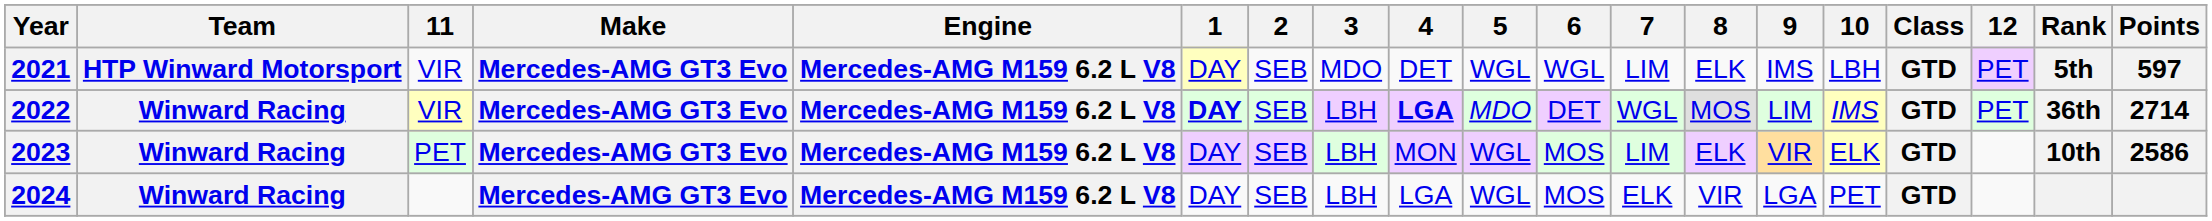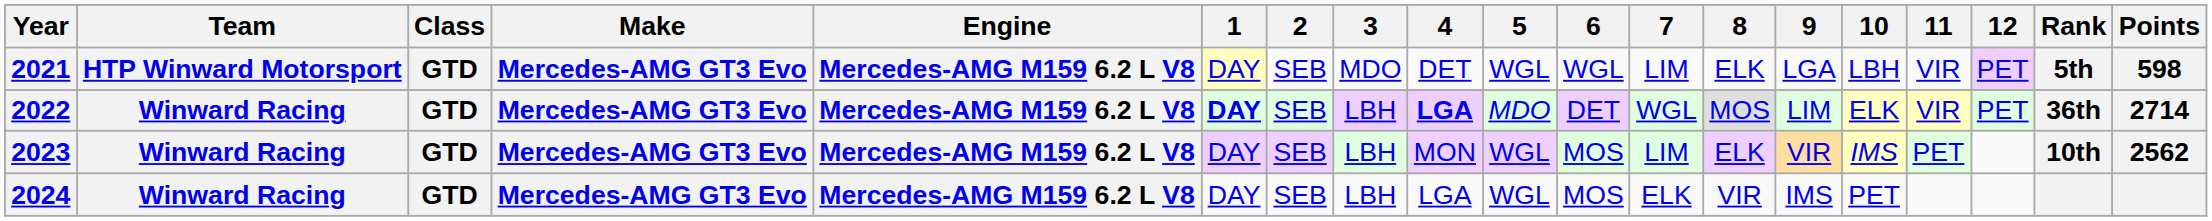 <table class="wikitable" style="text-align:center; font-size:90%">
 <tr>
 <th>Year</th>
 <th>Team</th>
-<th>11</th>
+<th>Class</th>
 <th>Make</th>
 <th>Engine</th>
 <th>1</th>
 <th>2</th>
 <th>3</th>
 <th>4</th>
 <th>5</th>
 <th>6</th>
 <th>7</th>
 <th>8</th>
 <th>9</th>
 <th>10</th>
-<th>Class</th>
+<th>11</th>
 <th>12</th>
 <th>Rank</th>
 <th>Points</th>
 </tr>
 <tr>
 <th><a href='#'>2021</a></th>
 <th><a href='#'>HTP Winward Motorsport</a></th>
-<td><a href='#'>VIR</a></td>
+<th>GTD</th>
 <th><a href='#'>Mercedes-AMG GT3 Evo</a></th>
 <th><a href='#'>Mercedes-AMG M159</a> 6.2 L <a href='#'>V8</a></th>
 <td style="background:#FFFFBF;"><a href='#'>DAY</a><br></td>
 <td><a href='#'>SEB</a></td>
 <td><a href='#'>MDO</a></td>
 <td><a href='#'>DET</a></td>
 <td><a href='#'>WGL</a></td>
 <td><a href='#'>WGL</a></td>
 <td><a href='#'>LIM</a></td>
 <td><a href='#'>ELK</a></td>
-<td><a href='#'>IMS</a></td>
+<td><a href='#'>LGA</a></td>
 <td><a href='#'>LBH</a></td>
-<th>GTD</th>
+<td><a href='#'>VIR</a></td>
 <td style="background:#EFCFFF;"><a href='#'>PET</a><br></td>
 <th>5th</th>
-<th>597</th>
+<th>598</th>
 </tr>
 <tr>
 <th><a href='#'>2022</a></th>
 <th><a href='#'>Winward Racing</a></th>
-<td style="background:#ffffbf;"><a href='#'>VIR</a><br></td>
+<th>GTD</th>
 <th><a href='#'>Mercedes-AMG GT3 Evo</a></th>
 <th><a href='#'>Mercedes-AMG M159</a> 6.2 L <a href='#'>V8</a></th>
 <td style="background:#DFFFDF;"><strong><a href='#'>DAY</a></strong><br></td>
 <td style="background:#DFFFDF;"><a href='#'>SEB</a><br></td>
 <td style="background:#EFCFFF;"><a href='#'>LBH</a><br></td>
 <td style="background:#EFCFFF;"><strong><a href='#'>LGA</a></strong><br></td>
 <td style="background:#DFFFDF;"><em><a href='#'>MDO</a></em><br></td>
 <td style="background:#EFCFFF;"><a href='#'>DET</a><br></td>
 <td style="background:#DFFFDF;"><a href='#'>WGL</a><br></td>
 <td style="background:#DFDFDF;"><a href='#'>MOS</a><br></td>
 <td style="background:#DFFFDF;"><a href='#'>LIM</a><br></td>
-<td style="background:#FFFFBF;"><em><a href='#'>IMS</a></em><br></td>
-<th>GTD</th>
+<td style="background:#ffffbf;"><a href='#'>ELK</a><br></td>
+<td style="background:#ffffbf;"><a href='#'>VIR</a><br></td>
 <td style="background:#dfffdf"><a href='#'>PET</a><br></td>
 <th>36th</th>
 <th>2714</th>
 </tr>
 <tr>
 <th><a href='#'>2023</a></th>
 <th><a href='#'>Winward Racing</a></th>
-<td style="background:#DFFFDF;"><a href='#'>PET</a><br></td>
+<th>GTD</th>
 <th><a href='#'>Mercedes-AMG GT3 Evo</a></th>
 <th><a href='#'>Mercedes-AMG M159</a> 6.2 L <a href='#'>V8</a></th>
 <td style="background:#EFCFFF;"><a href='#'>DAY</a><br></td>
 <td style="background:#EFCFFF;"><a href='#'>SEB</a><br></td>
 <td style="background:#DFFFDF;"><a href='#'>LBH</a><br></td>
 <td style="background:#EFCFFF;"><a href='#'>MON</a><br></td>
 <td style="background:#EFCFFF;"><a href='#'>WGL</a><br></td>
 <td style="background:#DFFFDF;"><a href='#'>MOS</a><br></td>
 <td style="background:#DFFFDF;"><a href='#'>LIM</a><br></td>
 <td style="background:#EFCFFF;"><a href='#'>ELK</a><br></td>
 <td style="background:#FFDF9F;"><a href='#'>VIR</a><br></td>
-<td style="background:#ffffbf;"><a href='#'>ELK</a><br></td>
-<th>GTD</th>
+<td style="background:#FFFFBF;"><em><a href='#'>IMS</a></em><br></td>
+<td style="background:#DFFFDF;"><a href='#'>PET</a><br></td>
 <td></td>
 <th>10th</th>
-<th>2586</th>
+<th>2562</th>
 </tr>
 <tr>
 <th><a href='#'>2024</a></th>
 <th><a href='#'>Winward Racing</a></th>
-<td></td>
+<th>GTD</th>
 <th><a href='#'>Mercedes-AMG GT3 Evo</a></th>
 <th><a href='#'>Mercedes-AMG M159</a> 6.2 L <a href='#'>V8</a></th>
 <td><a href='#'>DAY</a></td>
 <td><a href='#'>SEB</a></td>
 <td><a href='#'>LBH</a></td>
 <td><a href='#'>LGA</a></td>
 <td><a href='#'>WGL</a></td>
 <td><a href='#'>MOS</a></td>
 <td><a href='#'>ELK</a></td>
 <td><a href='#'>VIR</a></td>
-<td><a href='#'>LGA</a></td>
+<td><a href='#'>IMS</a></td>
 <td><a href='#'>PET</a></td>
-<th>GTD</th>
+<td></td>
 <td></td>
 <th></th>
 <th></th>
 </tr>
 </table>
